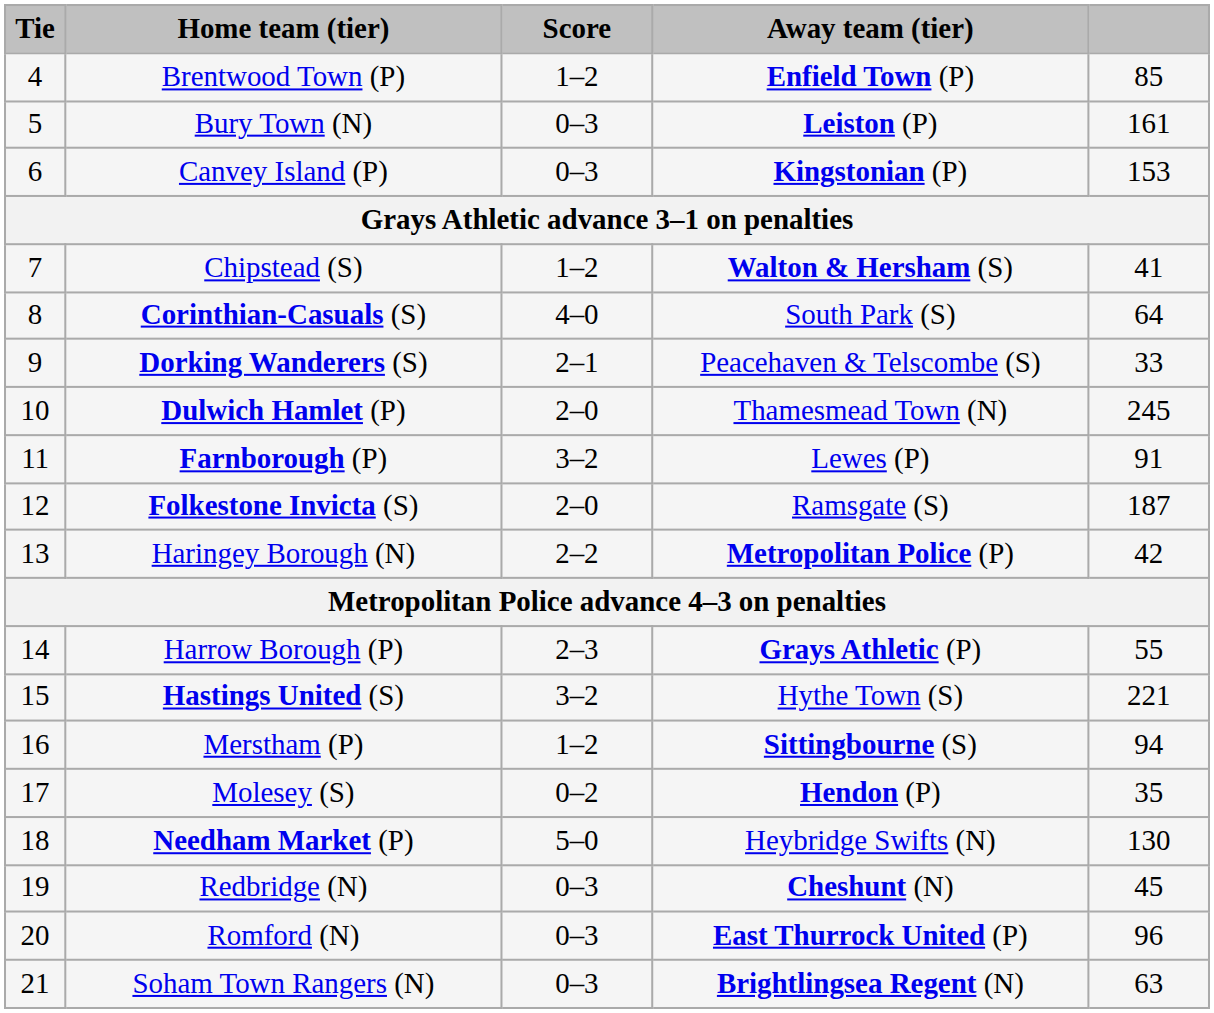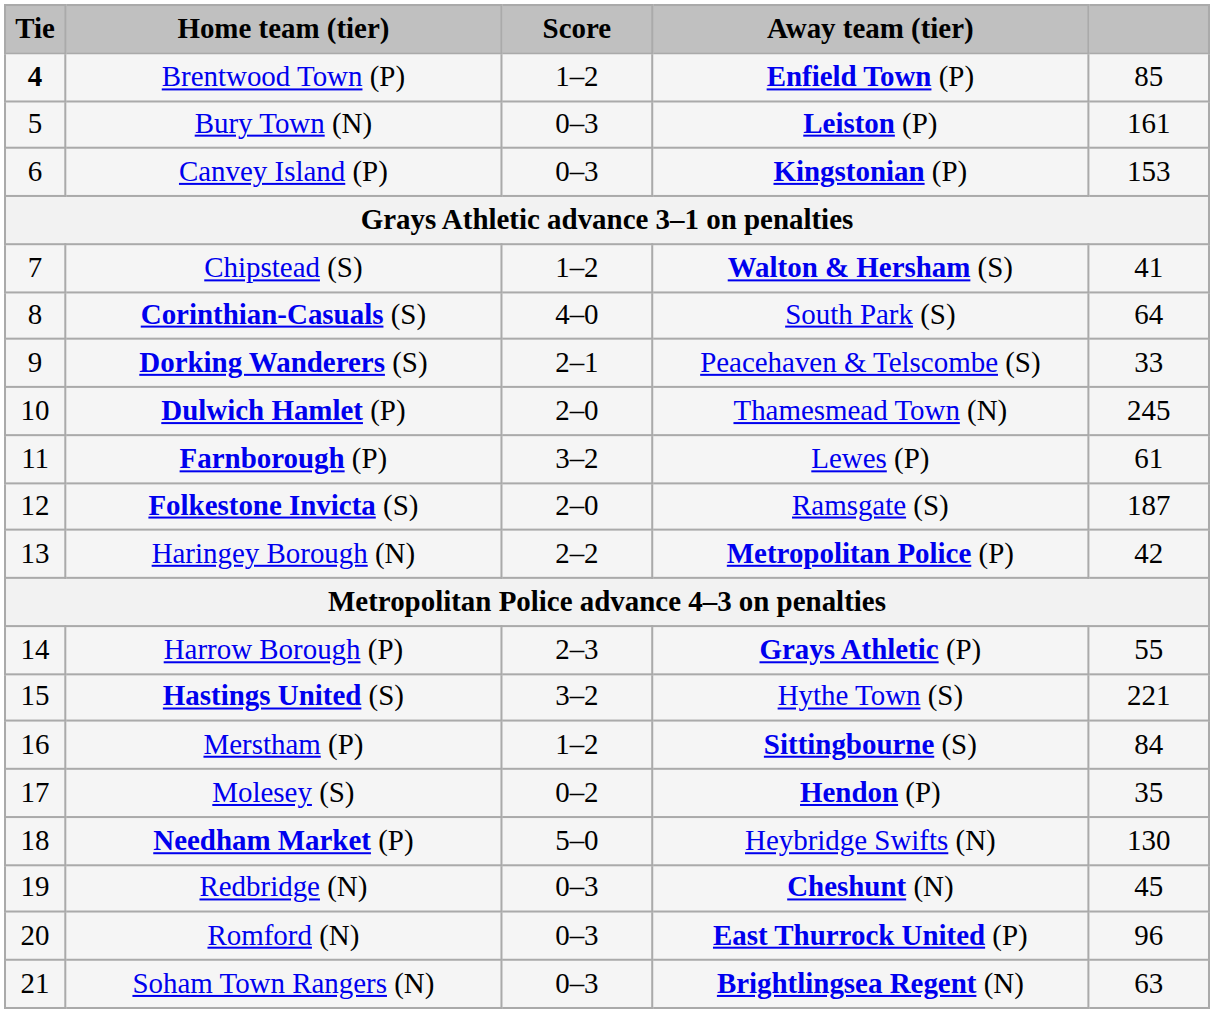 <table class="wikitable" style="width: 600px; background:WhiteSmoke; text-align:center; font-size:90%">
 <tr>
 <td scope="col" style="width:  5.00%; background:silver;"><strong>Tie</strong></td>
 <td scope="col" style="width: 36.25%; background:silver;"><strong>Home team (tier)</strong></td>
 <td scope="col" style="width: 12.50%; background:silver;"><strong>Score</strong></td>
 <td scope="col" style="width: 36.25%; background:silver;"><strong>Away team (tier)</strong></td>
 <td scope="col" style="width: 10.00%; background:silver;"><strong></strong></td>
 </tr>
 <tr>
-<td>4</td>
+<td><strong>4</strong></td>
 <td><a href='#'>Brentwood Town</a> (P)</td>
 <td>1–2</td>
 <td><strong><a href='#'>Enfield Town</a></strong> (P)</td>
 <td>85</td>
 </tr>
 <tr>
 <td>5</td>
 <td><a href='#'>Bury Town</a> (N)</td>
 <td>0–3</td>
 <td><strong><a href='#'>Leiston</a></strong> (P)</td>
 <td>161</td>
 </tr>
 <tr>
 <td>6</td>
 <td><a href='#'>Canvey Island</a> (P)</td>
 <td>0–3</td>
 <td><strong><a href='#'>Kingstonian</a></strong> (P)</td>
 <td>153</td>
 </tr>
 <tr>
 <th colspan="5">Grays Athletic advance 3–1 on penalties</th>
 </tr>
 <tr>
 <td>7</td>
 <td><a href='#'>Chipstead</a> (S)</td>
 <td>1–2</td>
 <td><strong><a href='#'>Walton & Hersham</a></strong> (S)</td>
 <td>41</td>
 </tr>
 <tr>
 <td>8</td>
 <td><strong><a href='#'>Corinthian-Casuals</a></strong> (S)</td>
 <td>4–0</td>
 <td><a href='#'>South Park</a> (S)</td>
 <td>64</td>
 </tr>
 <tr>
 <td>9</td>
 <td><strong><a href='#'>Dorking Wanderers</a></strong> (S)</td>
 <td>2–1</td>
 <td><a href='#'>Peacehaven & Telscombe</a> (S)</td>
 <td>33</td>
 </tr>
 <tr>
 <td>10</td>
 <td><strong><a href='#'>Dulwich Hamlet</a></strong> (P)</td>
 <td>2–0</td>
 <td><a href='#'>Thamesmead Town</a> (N)</td>
 <td>245</td>
 </tr>
 <tr>
 <td>11</td>
 <td><strong><a href='#'>Farnborough</a></strong> (P)</td>
 <td>3–2</td>
 <td><a href='#'>Lewes</a> (P)</td>
-<td>91</td>
+<td>61</td>
 </tr>
 <tr>
 <td>12</td>
 <td><strong><a href='#'>Folkestone Invicta</a></strong> (S)</td>
 <td>2–0</td>
 <td><a href='#'>Ramsgate</a> (S)</td>
 <td>187</td>
 </tr>
 <tr>
 <td>13</td>
 <td><a href='#'>Haringey Borough</a> (N)</td>
 <td>2–2</td>
 <td><strong><a href='#'>Metropolitan Police</a></strong> (P)</td>
 <td>42</td>
 </tr>
 <tr>
 <th colspan="5">Metropolitan Police advance 4–3 on penalties</th>
 </tr>
 <tr>
 <td>14</td>
 <td><a href='#'>Harrow Borough</a> (P)</td>
 <td>2–3</td>
 <td><strong><a href='#'>Grays Athletic</a></strong> (P)</td>
 <td>55</td>
 </tr>
 <tr>
 <td>15</td>
 <td><strong><a href='#'>Hastings United</a></strong> (S)</td>
 <td>3–2</td>
 <td><a href='#'>Hythe Town</a> (S)</td>
 <td>221</td>
 </tr>
 <tr>
 <td>16</td>
 <td><a href='#'>Merstham</a> (P)</td>
 <td>1–2</td>
 <td><strong><a href='#'>Sittingbourne</a></strong> (S)</td>
-<td>94</td>
+<td>84</td>
 </tr>
 <tr>
 <td>17</td>
 <td><a href='#'>Molesey</a> (S)</td>
 <td>0–2</td>
 <td><strong><a href='#'>Hendon</a></strong> (P)</td>
 <td>35</td>
 </tr>
 <tr>
 <td>18</td>
 <td><strong><a href='#'>Needham Market</a></strong> (P)</td>
 <td>5–0</td>
 <td><a href='#'>Heybridge Swifts</a> (N)</td>
 <td>130</td>
 </tr>
 <tr>
 <td>19</td>
 <td><a href='#'>Redbridge</a> (N)</td>
 <td>0–3</td>
 <td><strong><a href='#'>Cheshunt</a></strong> (N)</td>
 <td>45</td>
 </tr>
 <tr>
 <td>20</td>
 <td><a href='#'>Romford</a> (N)</td>
 <td>0–3</td>
 <td><strong><a href='#'>East Thurrock United</a></strong> (P)</td>
 <td>96</td>
 </tr>
 <tr>
 <td>21</td>
 <td><a href='#'>Soham Town Rangers</a> (N)</td>
 <td>0–3</td>
 <td><strong><a href='#'>Brightlingsea Regent</a></strong> (N)</td>
 <td>63</td>
 </tr>
 </table>
